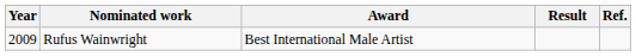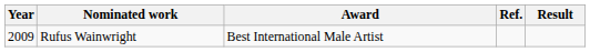 <table class="wikitable">
 <tr>
 <th>Year</th>
 <th width="220">Nominated work</th>
 <th width="325">Award</th>
+<th>Ref.</th>
 <th width="65">Result</th>
-<th>Ref.</th>
 </tr>
 <tr>
 <td align="center">2009</td>
 <td>Rufus Wainwright</td>
 <td>Best International Male Artist</td>
+<td align="center"></td>
 <td></td>
-<td align="center"></td>
 </tr>
 </table>
